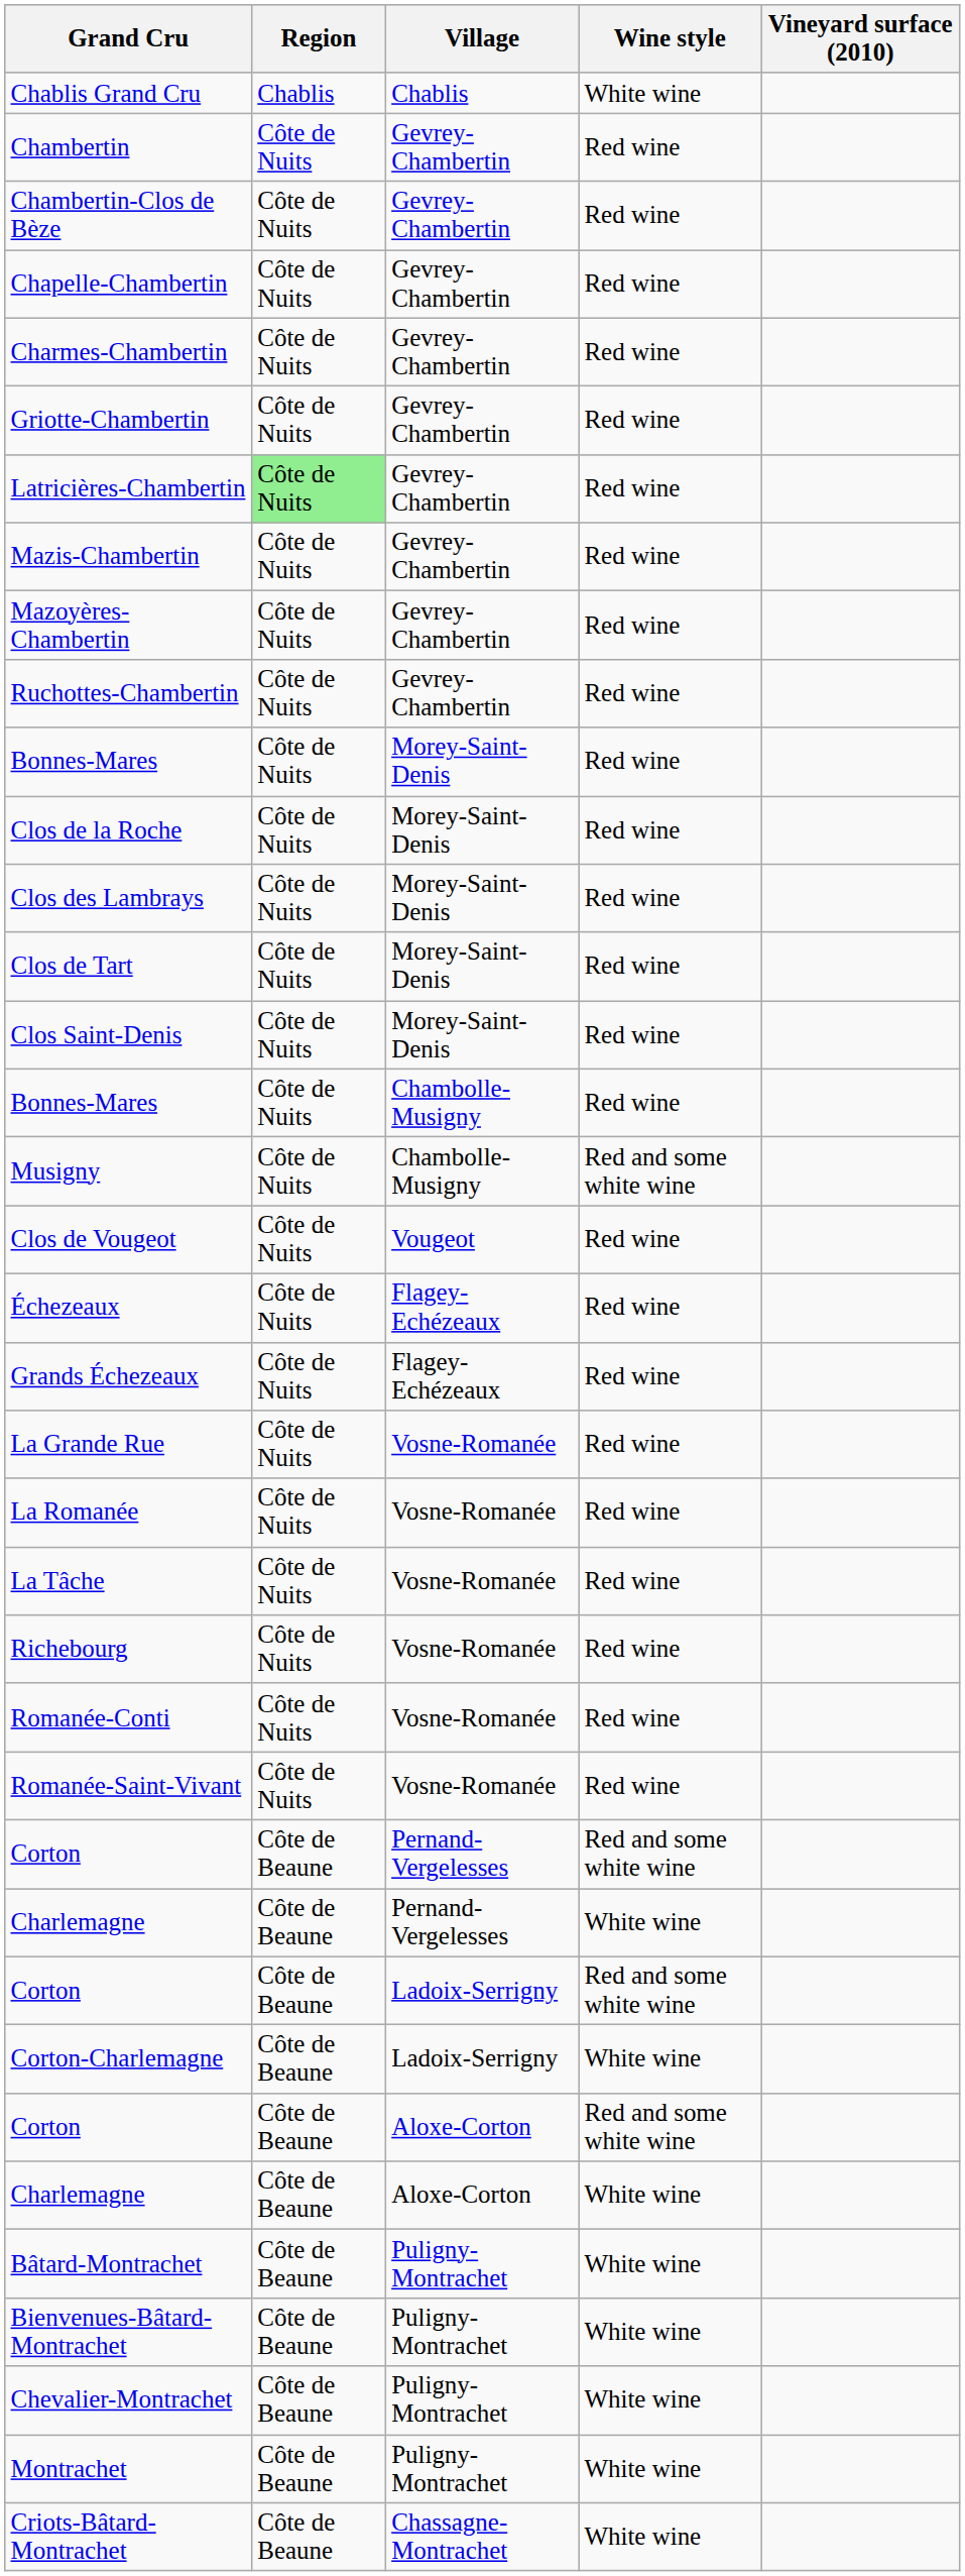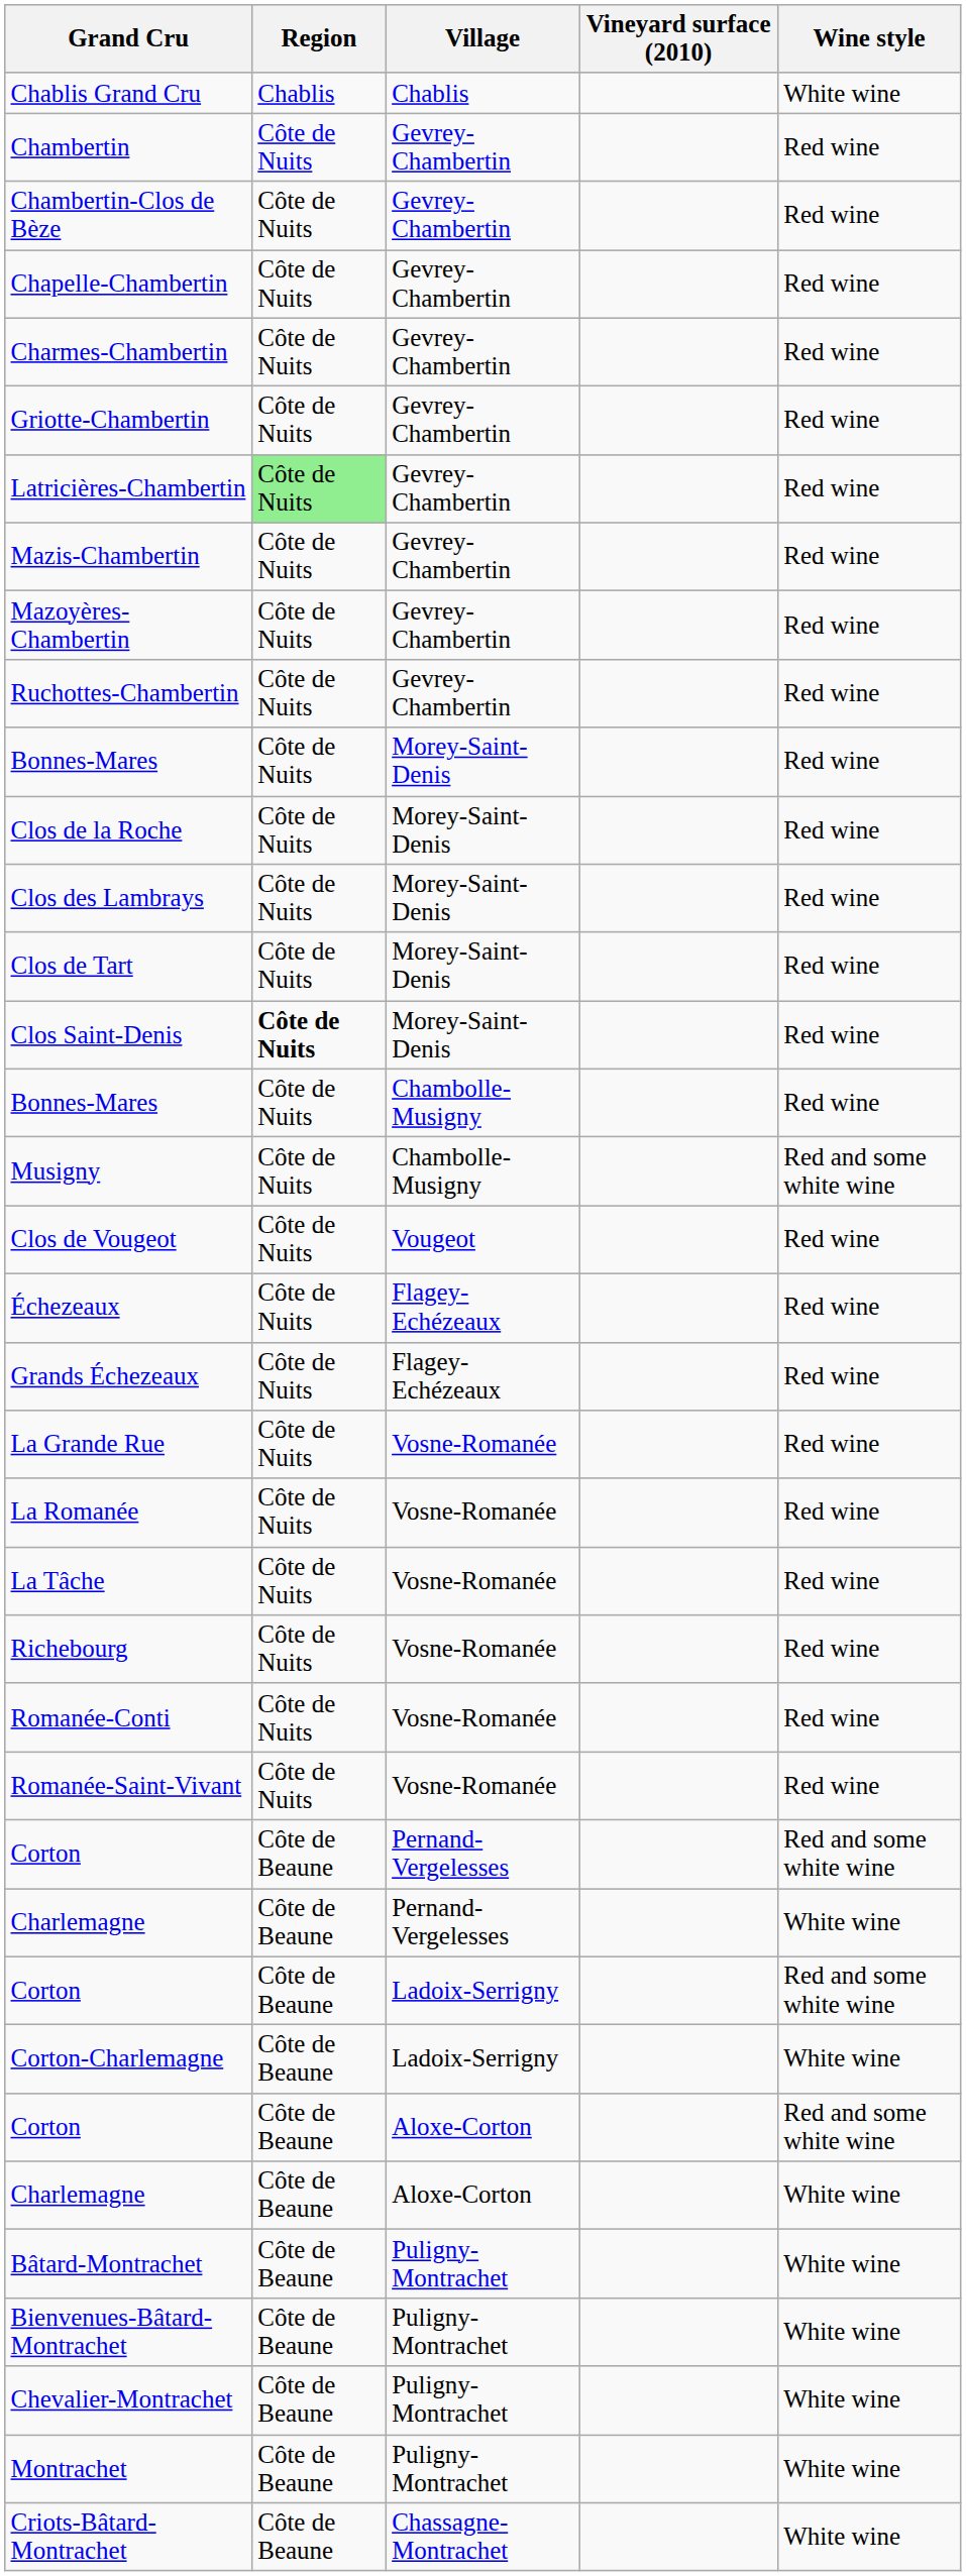 <table class="wikitable sortable">
 <tr>
 <th>Grand Cru</th>
 <th>Region</th>
 <th>Village</th>
+<th data-sort-type="number">Vineyard surface (2010)</th>
 <th>Wine style</th>
-<th data-sort-type="number">Vineyard surface (2010)</th>
 </tr>
 <tr>
 <td><a href='#'>Chablis Grand Cru</a></td>
 <td><a href='#'>Chablis</a></td>
 <td><a href='#'>Chablis</a></td>
+<td></td>
 <td>White wine</td>
-<td></td>
 </tr>
 <tr>
 <td><a href='#'>Chambertin</a></td>
 <td><a href='#'>Côte de Nuits</a></td>
 <td><a href='#'>Gevrey-Chambertin</a></td>
+<td></td>
 <td>Red wine</td>
-<td></td>
 </tr>
 <tr>
 <td><a href='#'>Chambertin-Clos de Bèze</a></td>
 <td>Côte de Nuits</td>
 <td><a href='#'>Gevrey-Chambertin</a></td>
+<td></td>
 <td>Red wine</td>
-<td></td>
 </tr>
 <tr>
 <td><a href='#'>Chapelle-Chambertin</a></td>
 <td>Côte de Nuits</td>
 <td>Gevrey-Chambertin</td>
+<td></td>
 <td>Red wine</td>
-<td></td>
 </tr>
 <tr>
 <td><a href='#'>Charmes-Chambertin</a></td>
 <td>Côte de Nuits</td>
 <td>Gevrey-Chambertin</td>
+<td></td>
 <td>Red wine</td>
-<td></td>
 </tr>
 <tr>
 <td><a href='#'>Griotte-Chambertin</a></td>
 <td>Côte de Nuits</td>
 <td>Gevrey-Chambertin</td>
+<td></td>
 <td>Red wine</td>
-<td></td>
 </tr>
 <tr>
 <td><a href='#'>Latricières-Chambertin</a></td>
 <td style="background: lightgreen;">Côte de Nuits</td>
 <td>Gevrey-Chambertin</td>
+<td></td>
 <td>Red wine</td>
-<td></td>
 </tr>
 <tr>
 <td><a href='#'>Mazis-Chambertin</a></td>
 <td>Côte de Nuits</td>
 <td>Gevrey-Chambertin</td>
+<td></td>
 <td>Red wine</td>
-<td></td>
 </tr>
 <tr>
 <td><a href='#'>Mazoyères-Chambertin</a></td>
 <td>Côte de Nuits</td>
 <td>Gevrey-Chambertin</td>
+<td></td>
 <td>Red wine</td>
-<td></td>
 </tr>
 <tr>
 <td><a href='#'>Ruchottes-Chambertin</a></td>
 <td>Côte de Nuits</td>
 <td>Gevrey-Chambertin</td>
+<td></td>
 <td>Red wine</td>
-<td></td>
 </tr>
 <tr>
 <td><a href='#'>Bonnes-Mares</a></td>
 <td>Côte de Nuits</td>
 <td><a href='#'>Morey-Saint-Denis</a></td>
+<td></td>
 <td>Red wine</td>
-<td></td>
 </tr>
 <tr>
 <td><a href='#'>Clos de la Roche</a></td>
 <td>Côte de Nuits</td>
 <td>Morey-Saint-Denis</td>
+<td></td>
 <td>Red wine</td>
-<td></td>
 </tr>
 <tr>
 <td><a href='#'>Clos des Lambrays</a></td>
 <td>Côte de Nuits</td>
 <td>Morey-Saint-Denis</td>
+<td></td>
 <td>Red wine</td>
-<td></td>
 </tr>
 <tr>
 <td><a href='#'>Clos de Tart</a></td>
 <td>Côte de Nuits</td>
 <td>Morey-Saint-Denis</td>
+<td></td>
 <td>Red wine</td>
-<td></td>
 </tr>
 <tr>
 <td><a href='#'>Clos Saint-Denis</a></td>
-<td>Côte de Nuits</td>
+<td><strong>Côte de Nuits</strong></td>
 <td>Morey-Saint-Denis</td>
+<td></td>
 <td>Red wine</td>
-<td></td>
 </tr>
 <tr>
 <td><a href='#'>Bonnes-Mares</a></td>
 <td>Côte de Nuits</td>
 <td><a href='#'>Chambolle-Musigny</a></td>
+<td></td>
 <td>Red wine</td>
-<td></td>
 </tr>
 <tr>
 <td><a href='#'>Musigny</a></td>
 <td>Côte de Nuits</td>
 <td>Chambolle-Musigny</td>
+<td></td>
 <td>Red and some white wine</td>
-<td></td>
 </tr>
 <tr>
 <td><a href='#'>Clos de Vougeot</a></td>
 <td>Côte de Nuits</td>
 <td><a href='#'>Vougeot</a></td>
+<td></td>
 <td>Red wine</td>
-<td></td>
 </tr>
 <tr>
 <td><a href='#'>Échezeaux</a></td>
 <td>Côte de Nuits</td>
 <td><a href='#'>Flagey-Echézeaux</a></td>
+<td></td>
 <td>Red wine</td>
-<td></td>
 </tr>
 <tr>
 <td><a href='#'>Grands Échezeaux</a></td>
 <td>Côte de Nuits</td>
 <td>Flagey-Echézeaux</td>
+<td></td>
 <td>Red wine</td>
-<td></td>
 </tr>
 <tr>
 <td><a href='#'>La Grande Rue</a></td>
 <td>Côte de Nuits</td>
 <td><a href='#'>Vosne-Romanée</a></td>
+<td></td>
 <td>Red wine</td>
-<td></td>
 </tr>
 <tr>
 <td><a href='#'>La Romanée</a></td>
 <td>Côte de Nuits</td>
 <td>Vosne-Romanée</td>
+<td></td>
 <td>Red wine</td>
-<td></td>
 </tr>
 <tr>
 <td><a href='#'>La Tâche</a></td>
 <td>Côte de Nuits</td>
 <td>Vosne-Romanée</td>
+<td></td>
 <td>Red wine</td>
-<td></td>
 </tr>
 <tr>
 <td><a href='#'>Richebourg</a></td>
 <td>Côte de Nuits</td>
 <td>Vosne-Romanée</td>
+<td></td>
 <td>Red wine</td>
-<td></td>
 </tr>
 <tr>
 <td><a href='#'>Romanée-Conti</a></td>
 <td>Côte de Nuits</td>
 <td>Vosne-Romanée</td>
+<td></td>
 <td>Red wine</td>
-<td></td>
 </tr>
 <tr>
 <td><a href='#'>Romanée-Saint-Vivant</a></td>
 <td>Côte de Nuits</td>
 <td>Vosne-Romanée</td>
+<td></td>
 <td>Red wine</td>
-<td></td>
 </tr>
 <tr>
 <td><a href='#'>Corton</a></td>
 <td>Côte de Beaune</td>
 <td><a href='#'>Pernand-Vergelesses</a></td>
+<td></td>
 <td>Red and some white wine</td>
-<td></td>
 </tr>
 <tr>
 <td><a href='#'>Charlemagne</a></td>
 <td>Côte de Beaune</td>
 <td>Pernand-Vergelesses</td>
+<td></td>
 <td>White wine</td>
-<td></td>
 </tr>
 <tr>
 <td><a href='#'>Corton</a></td>
 <td>Côte de Beaune</td>
 <td><a href='#'>Ladoix-Serrigny</a></td>
+<td></td>
 <td>Red and some white wine</td>
-<td></td>
 </tr>
 <tr>
 <td><a href='#'>Corton-Charlemagne</a></td>
 <td>Côte de Beaune</td>
 <td>Ladoix-Serrigny</td>
+<td></td>
 <td>White wine</td>
-<td></td>
 </tr>
 <tr>
 <td><a href='#'>Corton</a></td>
 <td>Côte de Beaune</td>
 <td><a href='#'>Aloxe-Corton</a></td>
+<td></td>
 <td>Red and some white wine</td>
-<td></td>
 </tr>
 <tr>
 <td><a href='#'>Charlemagne</a></td>
 <td>Côte de Beaune</td>
 <td>Aloxe-Corton</td>
+<td></td>
 <td>White wine</td>
-<td></td>
 </tr>
 <tr>
 <td><a href='#'>Bâtard-Montrachet</a></td>
 <td>Côte de Beaune</td>
 <td><a href='#'>Puligny-Montrachet</a></td>
+<td></td>
 <td>White wine</td>
-<td></td>
 </tr>
 <tr>
 <td><a href='#'>Bienvenues-Bâtard-Montrachet</a></td>
 <td>Côte de Beaune</td>
 <td>Puligny-Montrachet</td>
+<td></td>
 <td>White wine</td>
-<td></td>
 </tr>
 <tr>
 <td><a href='#'>Chevalier-Montrachet</a></td>
 <td>Côte de Beaune</td>
 <td>Puligny-Montrachet</td>
+<td></td>
 <td>White wine</td>
-<td></td>
 </tr>
 <tr>
 <td><a href='#'>Montrachet</a></td>
 <td>Côte de Beaune</td>
 <td>Puligny-Montrachet</td>
+<td></td>
 <td>White wine</td>
-<td></td>
 </tr>
 <tr>
 <td><a href='#'>Criots-Bâtard-Montrachet</a></td>
 <td>Côte de Beaune</td>
 <td><a href='#'>Chassagne-Montrachet</a></td>
+<td></td>
 <td>White wine</td>
-<td></td>
 </tr>
 </table>
